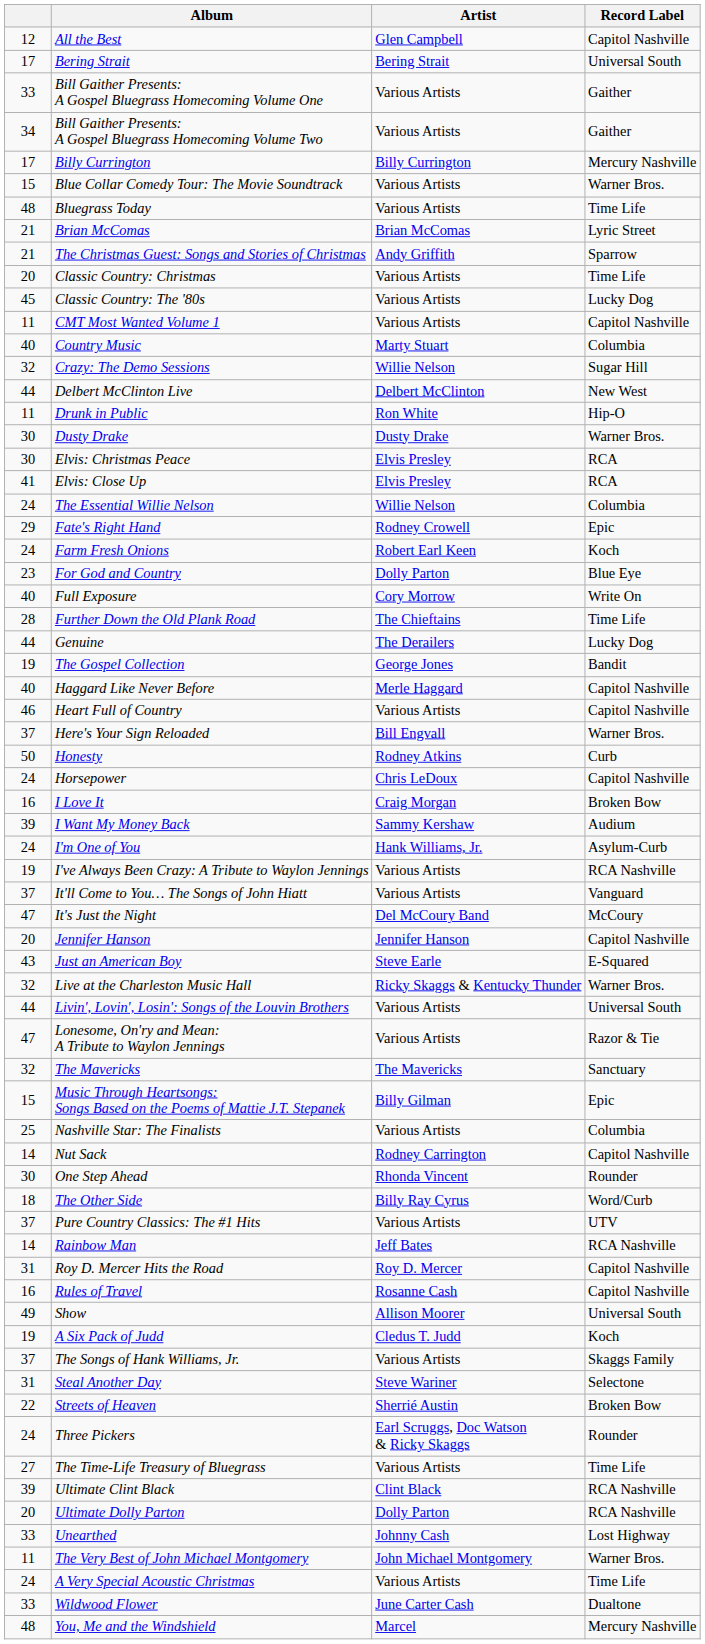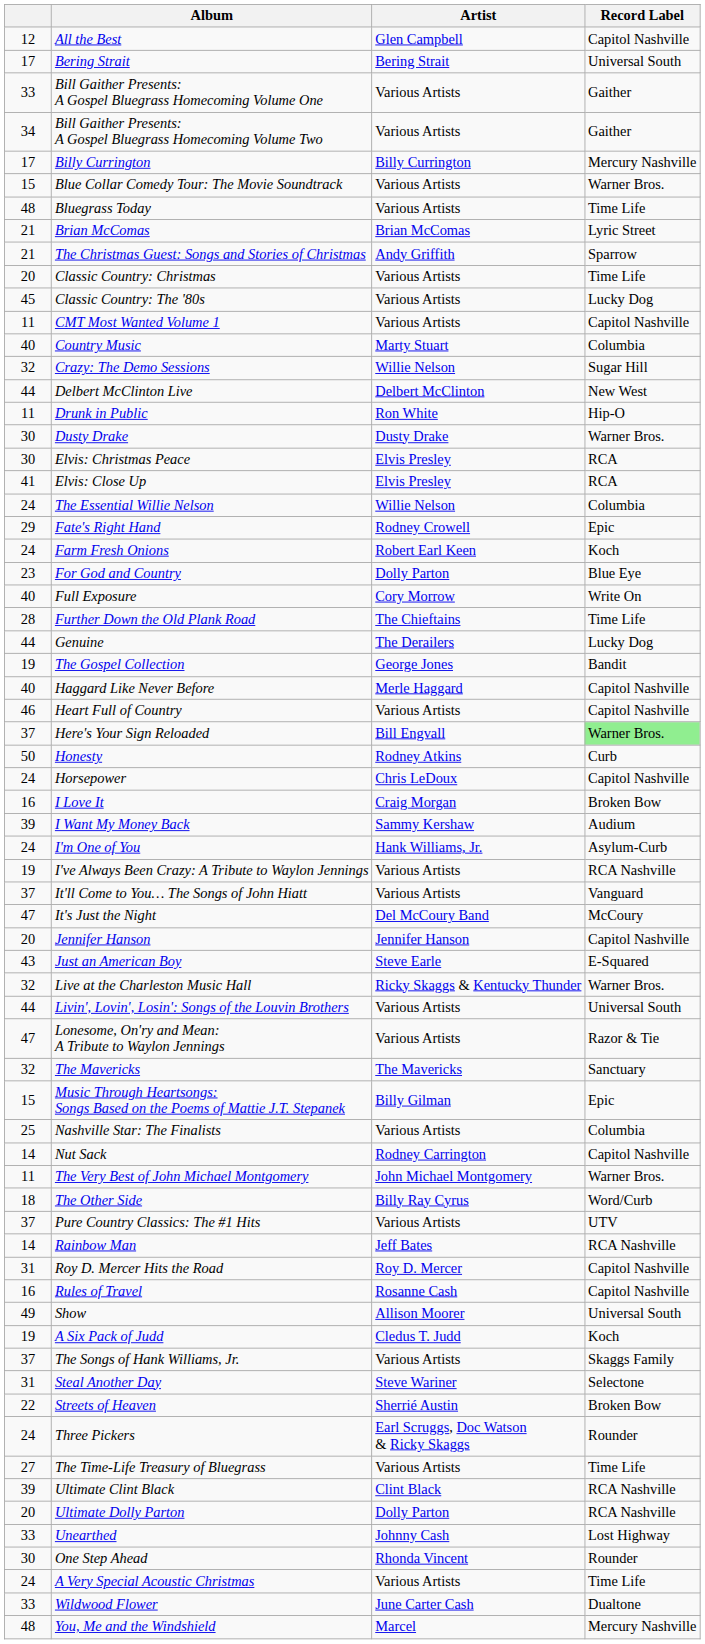 <table class="wikitable sortable">
 <tr>
 <th width=45></th>
 <th>Album</th>
 <th>Artist</th>
 <th>Record Label</th>
 </tr>
 <tr>
 <td align="center">12</td>
 <td><em><a href='#'>All the Best</a></em></td>
 <td><a href='#'>Glen Campbell</a></td>
 <td>Capitol Nashville</td>
 </tr>
 <tr>
 <td align="center">17</td>
 <td><em><a href='#'>Bering Strait</a></em></td>
 <td><a href='#'>Bering Strait</a></td>
 <td>Universal South</td>
 </tr>
 <tr>
 <td align="center">33</td>
 <td><em>Bill Gaither Presents:<br>A Gospel Bluegrass Homecoming Volume One</em></td>
 <td>Various Artists</td>
 <td>Gaither</td>
 </tr>
 <tr>
 <td align="center">34</td>
 <td><em>Bill Gaither Presents:<br>A Gospel Bluegrass Homecoming Volume Two</em></td>
 <td>Various Artists</td>
 <td>Gaither</td>
 </tr>
 <tr>
 <td align="center">17</td>
 <td><em><a href='#'>Billy Currington</a></em></td>
 <td><a href='#'>Billy Currington</a></td>
 <td>Mercury Nashville</td>
 </tr>
 <tr>
 <td align="center">15</td>
 <td><em>Blue Collar Comedy Tour: The Movie Soundtrack</em></td>
 <td>Various Artists</td>
 <td>Warner Bros.</td>
 </tr>
 <tr>
 <td align="center">48</td>
 <td><em>Bluegrass Today</em></td>
 <td>Various Artists</td>
 <td>Time Life</td>
 </tr>
 <tr>
 <td align="center">21</td>
 <td><em><a href='#'>Brian McComas</a></em></td>
 <td><a href='#'>Brian McComas</a></td>
 <td>Lyric Street</td>
 </tr>
 <tr>
 <td align="center">21</td>
 <td><em><a href='#'>The Christmas Guest: Songs and Stories of Christmas</a></em></td>
 <td><a href='#'>Andy Griffith</a></td>
 <td>Sparrow</td>
 </tr>
 <tr>
 <td align="center">20</td>
 <td><em>Classic Country: Christmas</em></td>
 <td>Various Artists</td>
 <td>Time Life</td>
 </tr>
 <tr>
 <td align="center">45</td>
 <td><em>Classic Country: The '80s</em></td>
 <td>Various Artists</td>
 <td>Lucky Dog</td>
 </tr>
 <tr>
 <td align="center">11</td>
 <td><em><a href='#'>CMT Most Wanted Volume 1</a></em></td>
 <td>Various Artists</td>
 <td>Capitol Nashville</td>
 </tr>
 <tr>
 <td align="center">40</td>
 <td><em><a href='#'>Country Music</a></em></td>
 <td><a href='#'>Marty Stuart</a></td>
 <td>Columbia</td>
 </tr>
 <tr>
 <td align="center">32</td>
 <td><em><a href='#'>Crazy: The Demo Sessions</a></em></td>
 <td><a href='#'>Willie Nelson</a></td>
 <td>Sugar Hill</td>
 </tr>
 <tr>
 <td align="center">44</td>
 <td><em>Delbert McClinton Live</em></td>
 <td><a href='#'>Delbert McClinton</a></td>
 <td>New West</td>
 </tr>
 <tr>
 <td align="center">11</td>
 <td><em><a href='#'>Drunk in Public</a></em></td>
 <td><a href='#'>Ron White</a></td>
 <td>Hip-O</td>
 </tr>
 <tr>
 <td align="center">30</td>
 <td><em><a href='#'>Dusty Drake</a></em></td>
 <td><a href='#'>Dusty Drake</a></td>
 <td>Warner Bros.</td>
 </tr>
 <tr>
 <td align="center">30</td>
 <td><em>Elvis: Christmas Peace</em></td>
 <td><a href='#'>Elvis Presley</a></td>
 <td>RCA</td>
 </tr>
 <tr>
 <td align="center">41</td>
 <td><em>Elvis: Close Up</em></td>
 <td><a href='#'>Elvis Presley</a></td>
 <td>RCA</td>
 </tr>
 <tr>
 <td align="center">24</td>
 <td><em><a href='#'>The Essential Willie Nelson</a></em></td>
 <td><a href='#'>Willie Nelson</a></td>
 <td>Columbia</td>
 </tr>
 <tr>
 <td align="center">29</td>
 <td><em><a href='#'>Fate's Right Hand</a></em></td>
 <td><a href='#'>Rodney Crowell</a></td>
 <td>Epic</td>
 </tr>
 <tr>
 <td align="center">24</td>
 <td><em><a href='#'>Farm Fresh Onions</a></em></td>
 <td><a href='#'>Robert Earl Keen</a></td>
 <td>Koch</td>
 </tr>
 <tr>
 <td align="center">23</td>
 <td><em><a href='#'>For God and Country</a></em></td>
 <td><a href='#'>Dolly Parton</a></td>
 <td>Blue Eye</td>
 </tr>
 <tr>
 <td align="center">40</td>
 <td><em>Full Exposure</em></td>
 <td><a href='#'>Cory Morrow</a></td>
 <td>Write On</td>
 </tr>
 <tr>
 <td align="center">28</td>
 <td><em><a href='#'>Further Down the Old Plank Road</a></em></td>
 <td><a href='#'>The Chieftains</a></td>
 <td>Time Life</td>
 </tr>
 <tr>
 <td align="center">44</td>
 <td><em>Genuine</em></td>
 <td><a href='#'>The Derailers</a></td>
 <td>Lucky Dog</td>
 </tr>
 <tr>
 <td align="center">19</td>
 <td><em><a href='#'>The Gospel Collection</a></em></td>
 <td><a href='#'>George Jones</a></td>
 <td>Bandit</td>
 </tr>
 <tr>
 <td align="center">40</td>
 <td><em>Haggard Like Never Before</em></td>
 <td><a href='#'>Merle Haggard</a></td>
 <td>Capitol Nashville</td>
 </tr>
 <tr>
 <td align="center">46</td>
 <td><em>Heart Full of Country</em></td>
 <td>Various Artists</td>
 <td>Capitol Nashville</td>
 </tr>
 <tr>
 <td align="center">37</td>
 <td><em>Here's Your Sign Reloaded</em></td>
 <td><a href='#'>Bill Engvall</a></td>
-<td>Warner Bros.</td>
+<td style="background: lightgreen;">Warner Bros.</td>
 </tr>
 <tr>
 <td align="center">50</td>
 <td><em><a href='#'>Honesty</a></em></td>
 <td><a href='#'>Rodney Atkins</a></td>
 <td>Curb</td>
 </tr>
 <tr>
 <td align="center">24</td>
 <td><em>Horsepower</em></td>
 <td><a href='#'>Chris LeDoux</a></td>
 <td>Capitol Nashville</td>
 </tr>
 <tr>
 <td align="center">16</td>
 <td><em><a href='#'>I Love It</a></em></td>
 <td><a href='#'>Craig Morgan</a></td>
 <td>Broken Bow</td>
 </tr>
 <tr>
 <td align="center">39</td>
 <td><em><a href='#'>I Want My Money Back</a></em></td>
 <td><a href='#'>Sammy Kershaw</a></td>
 <td>Audium</td>
 </tr>
 <tr>
 <td align="center">24</td>
 <td><em><a href='#'>I'm One of You</a></em></td>
 <td><a href='#'>Hank Williams, Jr.</a></td>
 <td>Asylum-Curb</td>
 </tr>
 <tr>
 <td align="center">19</td>
 <td><em>I've Always Been Crazy: A Tribute to Waylon Jennings</em></td>
 <td>Various Artists</td>
 <td>RCA Nashville</td>
 </tr>
 <tr>
 <td align="center">37</td>
 <td><em>It'll Come to You… The Songs of John Hiatt</em></td>
 <td>Various Artists</td>
 <td>Vanguard</td>
 </tr>
 <tr>
 <td align="center">47</td>
 <td><em>It's Just the Night</em></td>
 <td><a href='#'>Del McCoury Band</a></td>
 <td>McCoury</td>
 </tr>
 <tr>
 <td align="center">20</td>
 <td><em><a href='#'>Jennifer Hanson</a></em></td>
 <td><a href='#'>Jennifer Hanson</a></td>
 <td>Capitol Nashville</td>
 </tr>
 <tr>
 <td align="center">43</td>
 <td><em><a href='#'>Just an American Boy</a></em></td>
 <td><a href='#'>Steve Earle</a></td>
 <td>E-Squared</td>
 </tr>
 <tr>
 <td align="center">32</td>
 <td><em>Live at the Charleston Music Hall</em></td>
 <td><a href='#'>Ricky Skaggs</a> & <a href='#'>Kentucky Thunder</a></td>
 <td>Warner Bros.</td>
 </tr>
 <tr>
 <td align="center">44</td>
 <td><em><a href='#'>Livin', Lovin', Losin': Songs of the Louvin Brothers</a></em></td>
 <td>Various Artists</td>
 <td>Universal South</td>
 </tr>
 <tr>
 <td align="center">47</td>
 <td><em>Lonesome, On'ry and Mean:<br>A Tribute to Waylon Jennings</em></td>
 <td>Various Artists</td>
 <td>Razor & Tie</td>
 </tr>
 <tr>
 <td align="center">32</td>
 <td><em><a href='#'>The Mavericks</a></em></td>
 <td><a href='#'>The Mavericks</a></td>
 <td>Sanctuary</td>
 </tr>
 <tr>
 <td align="center">15</td>
 <td><em><a href='#'>Music Through Heartsongs:<br>Songs Based on the Poems of Mattie J.T. Stepanek</a></em></td>
 <td><a href='#'>Billy Gilman</a></td>
 <td>Epic</td>
 </tr>
 <tr>
 <td align="center">25</td>
 <td><em>Nashville Star: The Finalists</em></td>
 <td>Various Artists</td>
 <td>Columbia</td>
 </tr>
 <tr>
 <td align="center">14</td>
 <td><em>Nut Sack</em></td>
 <td><a href='#'>Rodney Carrington</a></td>
 <td>Capitol Nashville</td>
 </tr>
 <tr>
-<td align="center">30</td>
-<td><em>One Step Ahead</em></td>
-<td><a href='#'>Rhonda Vincent</a></td>
-<td>Rounder</td>
+<td align="center">11</td>
+<td><em><a href='#'>The Very Best of John Michael Montgomery</a></em></td>
+<td><a href='#'>John Michael Montgomery</a></td>
+<td>Warner Bros.</td>
 </tr>
 <tr>
 <td align="center">18</td>
 <td><em><a href='#'>The Other Side</a></em></td>
 <td><a href='#'>Billy Ray Cyrus</a></td>
 <td>Word/Curb</td>
 </tr>
 <tr>
 <td align="center">37</td>
 <td><em>Pure Country Classics: The #1 Hits</em></td>
 <td>Various Artists</td>
 <td>UTV</td>
 </tr>
 <tr>
 <td align="center">14</td>
 <td><em><a href='#'>Rainbow Man</a></em></td>
 <td><a href='#'>Jeff Bates</a></td>
 <td>RCA Nashville</td>
 </tr>
 <tr>
 <td align="center">31</td>
 <td><em>Roy D. Mercer Hits the Road</em></td>
 <td><a href='#'>Roy D. Mercer</a></td>
 <td>Capitol Nashville</td>
 </tr>
 <tr>
 <td align="center">16</td>
 <td><em><a href='#'>Rules of Travel</a></em></td>
 <td><a href='#'>Rosanne Cash</a></td>
 <td>Capitol Nashville</td>
 </tr>
 <tr>
 <td align="center">49</td>
 <td><em>Show</em></td>
 <td><a href='#'>Allison Moorer</a></td>
 <td>Universal South</td>
 </tr>
 <tr>
 <td align="center">19</td>
 <td><em><a href='#'>A Six Pack of Judd</a></em></td>
 <td><a href='#'>Cledus T. Judd</a></td>
 <td>Koch</td>
 </tr>
 <tr>
 <td align="center">37</td>
 <td><em>The Songs of Hank Williams, Jr.</em></td>
 <td>Various Artists</td>
 <td>Skaggs Family</td>
 </tr>
 <tr>
 <td align="center">31</td>
 <td><em><a href='#'>Steal Another Day</a></em></td>
 <td><a href='#'>Steve Wariner</a></td>
 <td>Selectone</td>
 </tr>
 <tr>
 <td align="center">22</td>
 <td><em><a href='#'>Streets of Heaven</a></em></td>
 <td><a href='#'>Sherrié Austin</a></td>
 <td>Broken Bow</td>
 </tr>
 <tr>
 <td align="center">24</td>
 <td><em>Three Pickers</em></td>
 <td><a href='#'>Earl Scruggs</a>, <a href='#'>Doc Watson</a><br>& <a href='#'>Ricky Skaggs</a></td>
 <td>Rounder</td>
 </tr>
 <tr>
 <td align="center">27</td>
 <td><em>The Time-Life Treasury of Bluegrass</em></td>
 <td>Various Artists</td>
 <td>Time Life</td>
 </tr>
 <tr>
 <td align="center">39</td>
 <td><em>Ultimate Clint Black</em></td>
 <td><a href='#'>Clint Black</a></td>
 <td>RCA Nashville</td>
 </tr>
 <tr>
 <td align="center">20</td>
 <td><em><a href='#'>Ultimate Dolly Parton</a></em></td>
 <td><a href='#'>Dolly Parton</a></td>
 <td>RCA Nashville</td>
 </tr>
 <tr>
 <td align="center">33</td>
 <td><em><a href='#'>Unearthed</a></em></td>
 <td><a href='#'>Johnny Cash</a></td>
 <td>Lost Highway</td>
 </tr>
 <tr>
-<td align="center">11</td>
-<td><em><a href='#'>The Very Best of John Michael Montgomery</a></em></td>
-<td><a href='#'>John Michael Montgomery</a></td>
-<td>Warner Bros.</td>
+<td align="center">30</td>
+<td><em>One Step Ahead</em></td>
+<td><a href='#'>Rhonda Vincent</a></td>
+<td>Rounder</td>
 </tr>
 <tr>
 <td align="center">24</td>
 <td><em><a href='#'>A Very Special Acoustic Christmas</a></em></td>
 <td>Various Artists</td>
 <td>Time Life</td>
 </tr>
 <tr>
 <td align="center">33</td>
 <td><em><a href='#'>Wildwood Flower</a></em></td>
 <td><a href='#'>June Carter Cash</a></td>
 <td>Dualtone</td>
 </tr>
 <tr>
 <td align="center">48</td>
 <td><em><a href='#'>You, Me and the Windshield</a></em></td>
 <td><a href='#'>Marcel</a></td>
 <td>Mercury Nashville</td>
 </tr>
 </table>
